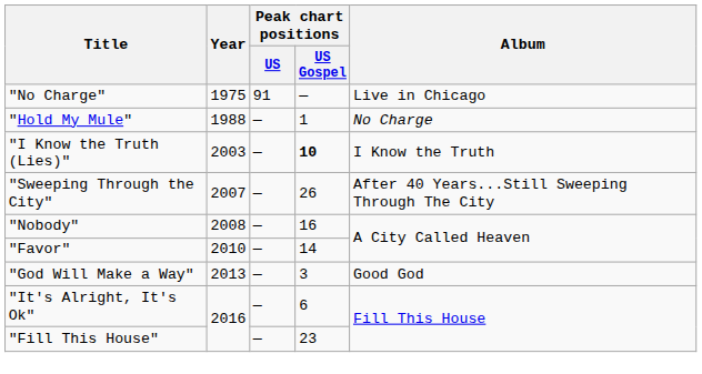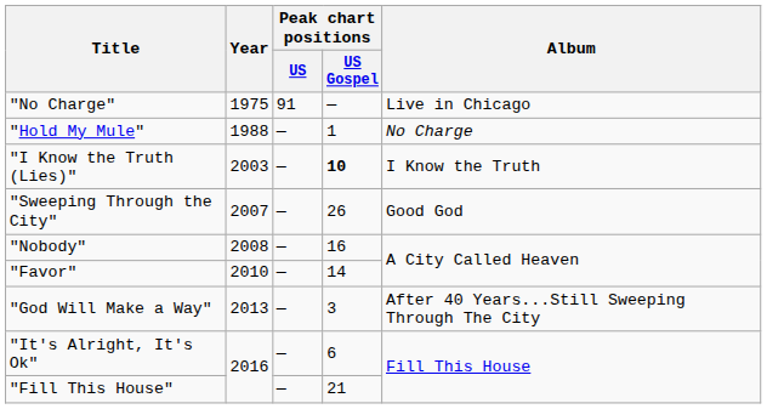 <table class="wikitable">
 <tr>
 <th rowspan="2">Title</th>
 <th rowspan="2">Year</th>
 <th colspan="2">Peak chart positions</th>
 <th rowspan="2">Album</th>
 </tr>
 <tr>
 <th scope="col" style="width:3em;font-size:90%;"><a href='#'>US</a></th>
 <th scope="col" style="width:3em;font-size:90%;"><a href='#'>US<br>Gospel</a></th>
 </tr>
 <tr>
 <td scope="row">"No Charge"</td>
 <td>1975</td>
 <td>91</td>
 <td>—</td>
 <td scope="row"></em>Live in Chicago<em></td>
 </tr>
 <tr>
 <td scope="row">"<a href='#'>Hold My Mule</a>"<br></td>
 <td>1988</td>
 <td>—</td>
 <td>1</td>
 <td scope="row"><em>No Charge</td>
 </tr>
 <tr>
 <td scope="row">"I Know the Truth (Lies)"</td>
 <td>2003</td>
 <td>—</td>
 <td><strong>10</strong></td>
 <td scope="row"></em>I Know the Truth<em></td>
 </tr>
 <tr>
 <td scope="row">"Sweeping Through the City"</td>
 <td>2007</td>
 <td>—</td>
 <td>26</td>
-<td scope="row"></em>After 40 Years...Still Sweeping Through The City<em></td>
+<td scope="row"></em>Good God<em></td>
 </tr>
 <tr>
 <td scope="row">"Nobody"<br></td>
 <td>2008</td>
 <td>—</td>
 <td>16</td>
 <td rowspan="2"></em>A City Called Heaven<em></td>
 </tr>
 <tr>
 <td scope="row">"Favor"</td>
 <td>2010</td>
 <td>—</td>
 <td>14</td>
 </tr>
 <tr>
 <td scope="row">"God Will Make a Way"</td>
 <td>2013</td>
 <td>—</td>
 <td>3</td>
-<td scope="row"></em>Good God<em></td>
+<td scope="row"></em>After 40 Years...Still Sweeping Through The City<em></td>
 </tr>
 <tr>
 <td scope="row">"It's Alright, It's Ok"<br></td>
 <td rowspan="2">2016</td>
 <td>—</td>
 <td>6</td>
 <td rowspan="2"></em><a href='#'>Fill This House</a><em></td>
 </tr>
 <tr>
 <td scope="row">"Fill This House"</td>
 <td>—</td>
-<td>23</td>
+<td>21</td>
 </tr>
 </table>
